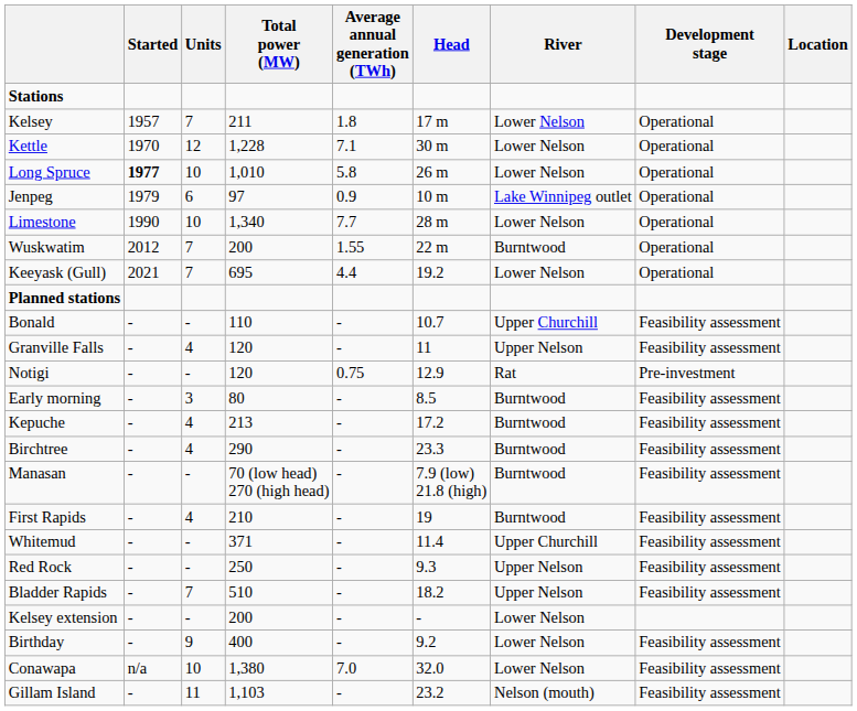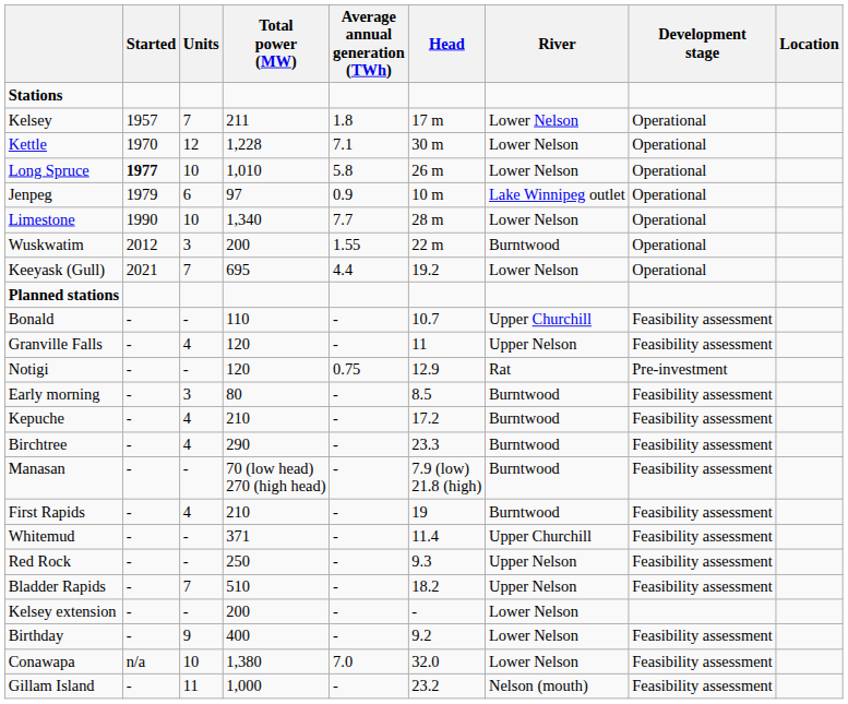 <table class="wikitable sortable">
 <tr>
 <th align=left></th>
 <th align=left>Started</th>
 <th align=left>Units</th>
 <th align=left>Total<br>power<br>(<a href='#'>MW</a>)</th>
 <th align=left>Average<br>annual<br>generation<br>(<a href='#'>TWh</a>)</th>
 <th align=left><a href='#'>Head</a></th>
 <th align=left>River</th>
 <th align=left>Development<br> stage</th>
 <th align=left>Location</th>
 </tr>
 <tr valign=top style="border-bottom:1px solid #999;">
 <td><strong>Stations</strong></td>
 <td></td>
 <td></td>
 <td></td>
 <td></td>
 <td></td>
 <td></td>
 <td></td>
 </tr>
 <tr valign=top style="border-bottom:1px solid #999;">
 <td>Kelsey</td>
 <td>1957</td>
 <td>7</td>
 <td>211 </td>
 <td>1.8</td>
 <td>17 m</td>
 <td>Lower <a href='#'>Nelson</a></td>
 <td>Operational</td>
 <td></td>
 </tr>
 <tr valign=top style="border-bottom:1px solid #999;">
 <td><a href='#'>Kettle</a></td>
 <td>1970</td>
 <td>12</td>
 <td>1,228</td>
 <td>7.1</td>
 <td>30 m</td>
 <td>Lower Nelson</td>
 <td>Operational</td>
 <td></td>
 </tr>
 <tr valign=top style="border-bottom:1px solid #999;">
 <td><a href='#'>Long Spruce</a></td>
 <td><strong>1977</strong></td>
 <td>10</td>
 <td>1,010</td>
 <td>5.8</td>
 <td>26 m</td>
 <td>Lower Nelson</td>
 <td>Operational</td>
 <td></td>
 </tr>
 <tr valign=top style="border-bottom:1px solid #999;">
 <td>Jenpeg</td>
 <td>1979</td>
 <td>6</td>
 <td>97</td>
 <td>0.9</td>
 <td>10 m</td>
 <td><a href='#'>Lake Winnipeg</a> outlet</td>
 <td>Operational</td>
 <td></td>
 </tr>
 <tr valign=top style="border-bottom:1px solid #999;">
 <td><a href='#'>Limestone</a></td>
 <td>1990</td>
 <td>10</td>
 <td>1,340</td>
 <td>7.7</td>
 <td>28 m</td>
 <td>Lower Nelson</td>
 <td>Operational</td>
 <td></td>
 </tr>
 <tr valign=top style="border-bottom:1px solid #999;">
 <td>Wuskwatim</td>
 <td>2012</td>
-<td>7</td>
+<td>3</td>
 <td>200</td>
 <td>1.55</td>
 <td>22 m</td>
 <td>Burntwood</td>
 <td>Operational</td>
 <td></td>
 </tr>
 <tr valign=top style="border-bottom:1px solid #999;">
 <td>Keeyask (Gull)</td>
 <td>2021</td>
 <td>7</td>
 <td>695</td>
 <td>4.4</td>
 <td>19.2</td>
 <td>Lower Nelson</td>
 <td>Operational</td>
 <td></td>
 </tr>
 <tr valign=top style="border-bottom:1px solid #999;">
 <td><strong>Planned stations</strong></td>
 <td></td>
 <td></td>
 <td></td>
 <td></td>
 <td></td>
 <td></td>
 <td></td>
 <td></td>
 </tr>
 <tr valign=top style="border-bottom:1px solid #999;">
 <td>Bonald</td>
 <td>-</td>
 <td>-</td>
 <td>110</td>
 <td>-</td>
 <td>10.7</td>
 <td>Upper <a href='#'>Churchill</a></td>
 <td>Feasibility assessment</td>
 <td></td>
 </tr>
 <tr valign=top style="border-bottom:1px solid #999;">
 <td>Granville Falls</td>
 <td>-</td>
 <td>4</td>
 <td>120</td>
 <td>-</td>
 <td>11</td>
 <td>Upper Nelson</td>
 <td>Feasibility assessment</td>
 <td></td>
 </tr>
 <tr valign=top style="border-bottom:1px solid #999;">
 <td>Notigi</td>
 <td>-</td>
 <td>-</td>
 <td>120</td>
 <td>0.75</td>
 <td>12.9</td>
 <td>Rat</td>
 <td>Pre-investment</td>
 <td></td>
 </tr>
 <tr valign=top style="border-bottom:1px solid #999;">
 <td>Early morning</td>
 <td>-</td>
 <td>3</td>
 <td>80</td>
 <td>-</td>
 <td>8.5</td>
 <td>Burntwood</td>
 <td>Feasibility assessment</td>
 <td></td>
 </tr>
 <tr valign=top style="border-bottom:1px solid #999;">
 <td>Kepuche </td>
 <td>-</td>
 <td>4</td>
-<td>213</td>
+<td>210</td>
 <td>-</td>
 <td>17.2</td>
 <td>Burntwood</td>
 <td>Feasibility assessment</td>
 <td></td>
 </tr>
 <tr valign=top style="border-bottom:1px solid #999;">
 <td>Birchtree </td>
 <td>-</td>
 <td>4</td>
 <td>290</td>
 <td>-</td>
 <td>23.3</td>
 <td>Burntwood</td>
 <td>Feasibility assessment</td>
 <td></td>
 </tr>
 <tr valign=top style="border-bottom:1px solid #999;">
 <td>Manasan</td>
 <td>-</td>
 <td>-</td>
 <td>70 (low head)<br>270 (high head)</td>
 <td>-</td>
 <td>7.9 (low)<br>21.8 (high)</td>
 <td>Burntwood</td>
 <td>Feasibility assessment</td>
 <td></td>
 </tr>
 <tr valign=top style="border-bottom:1px solid #999;">
 <td>First Rapids</td>
 <td>-</td>
 <td>4</td>
 <td>210</td>
 <td>-</td>
 <td>19</td>
 <td>Burntwood</td>
 <td>Feasibility assessment</td>
 <td></td>
 </tr>
 <tr valign=top style="border-bottom:1px solid #999;">
 <td>Whitemud </td>
 <td>-</td>
 <td>-</td>
 <td>371</td>
 <td>-</td>
 <td>11.4</td>
 <td>Upper Churchill</td>
 <td>Feasibility assessment</td>
 <td></td>
 </tr>
 <tr valign=top style="border-bottom:1px solid #999;">
 <td>Red Rock </td>
 <td>-</td>
 <td>-</td>
 <td>250</td>
 <td>-</td>
 <td>9.3</td>
 <td>Upper Nelson</td>
 <td>Feasibility assessment</td>
 <td></td>
 </tr>
 <tr valign=top style="border-bottom:1px solid #999;">
 <td>Bladder Rapids </td>
 <td>-</td>
 <td>7</td>
 <td>510</td>
 <td>-</td>
 <td>18.2</td>
 <td>Upper Nelson</td>
 <td>Feasibility assessment</td>
 <td></td>
 </tr>
 <tr valign=top style="border-bottom:1px solid #999;">
 <td>Kelsey extension</td>
 <td>-</td>
 <td>-</td>
 <td>200</td>
 <td>-</td>
 <td>-</td>
 <td>Lower Nelson</td>
 <td></td>
 </tr>
 <tr valign=top style="border-bottom:1px solid #999;">
 <td>Birthday</td>
 <td>-</td>
 <td>9</td>
 <td>400</td>
 <td>-</td>
 <td>9.2</td>
 <td>Lower Nelson</td>
 <td>Feasibility assessment</td>
 <td></td>
 </tr>
 <tr valign=top style="border-bottom:1px solid #999;">
 <td>Conawapa</td>
 <td>n/a</td>
 <td>10</td>
 <td>1,380</td>
 <td>7.0</td>
 <td>32.0</td>
 <td>Lower Nelson</td>
 <td>Feasibility assessment</td>
 <td></td>
 </tr>
 <tr valign=top style="border-bottom:1px solid #999;">
 <td>Gillam Island</td>
 <td>-</td>
 <td>11</td>
-<td>1,103</td>
+<td>1,000</td>
 <td>-</td>
 <td>23.2</td>
 <td>Nelson (mouth)</td>
 <td>Feasibility assessment</td>
 <td></td>
 </tr>
 </table>
